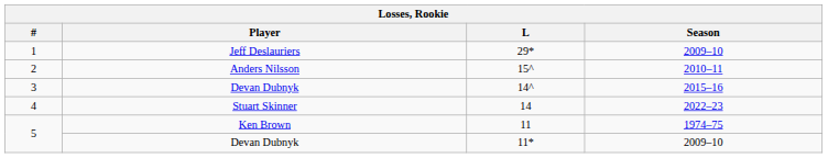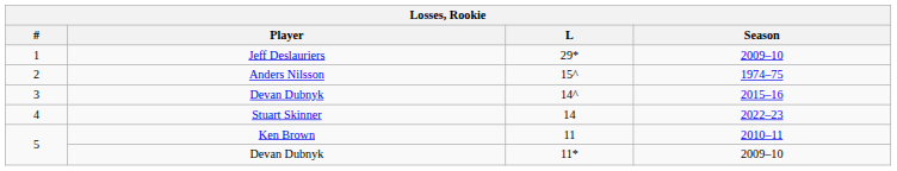 <table class="wikitable" style="text-align: center; font-size: 95%" width="70%">
 <tr>
 <th colspan="4">Losses, Rookie</th>
 </tr>
 <tr>
 <th>#</th>
 <th>Player</th>
 <th>L</th>
 <th>Season</th>
 </tr>
 <tr>
 <td>1</td>
 <td><a href='#'>Jeff Deslauriers</a></td>
 <td>29*</td>
 <td><a href='#'>2009–10</a></td>
 </tr>
 <tr>
 <td>2</td>
 <td><a href='#'>Anders Nilsson</a></td>
 <td>15^</td>
-<td><a href='#'>2010–11</a></td>
+<td><a href='#'>1974–75</a></td>
 </tr>
 <tr>
 <td>3</td>
 <td><a href='#'>Devan Dubnyk</a></td>
 <td>14^</td>
 <td><a href='#'>2015–16</a></td>
 </tr>
 <tr>
 <td>4</td>
 <td><a href='#'>Stuart Skinner</a></td>
 <td>14</td>
 <td><a href='#'>2022–23</a></td>
 </tr>
 <tr>
 <td rowspan="2">5</td>
 <td><a href='#'>Ken Brown</a></td>
 <td>11</td>
-<td><a href='#'>1974–75</a></td>
+<td><a href='#'>2010–11</a></td>
 </tr>
 <tr>
 <td>Devan Dubnyk</td>
 <td>11*</td>
 <td>2009–10</td>
 </tr>
 </table>
